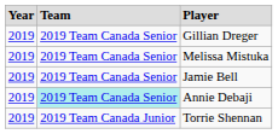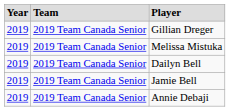 <table class="wikitable">
 <tr style="font-weight:bold; background-color:#dddddd;" |>
 <td align="left">Year</td>
 <td>Team</td>
 <td>Player</td>
 </tr>
 <tr>
 <td><a href='#'>2019</a></td>
 <td> <a href='#'>2019 Team Canada Senior</a></td>
 <td>Gillian Dreger</td>
 </tr>
 <tr>
 <td><a href='#'>2019</a></td>
 <td> <a href='#'>2019 Team Canada Senior</a></td>
 <td>Melissa Mistuka</td>
 </tr>
 <tr>
 <td><a href='#'>2019</a></td>
 <td> <a href='#'>2019 Team Canada Senior</a></td>
+<td>Dailyn Bell</td>
+</tr>
+<tr>
+<td><a href='#'>2019</a></td>
+<td> <a href='#'>2019 Team Canada Senior</a></td>
 <td>Jamie Bell</td>
 </tr>
 <tr>
 <td><a href='#'>2019</a></td>
-<td style="background: paleturquoise;"> <a href='#'>2019 Team Canada Senior</a></td>
+<td> <a href='#'>2019 Team Canada Senior</a></td>
 <td>Annie Debaji</td>
 </tr>
-<tr>
-<td><a href='#'>2019</a></td>
-<td> <a href='#'>2019 Team Canada Junior</a></td>
-<td>Torrie Shennan</td>
-</tr>
 </table>
